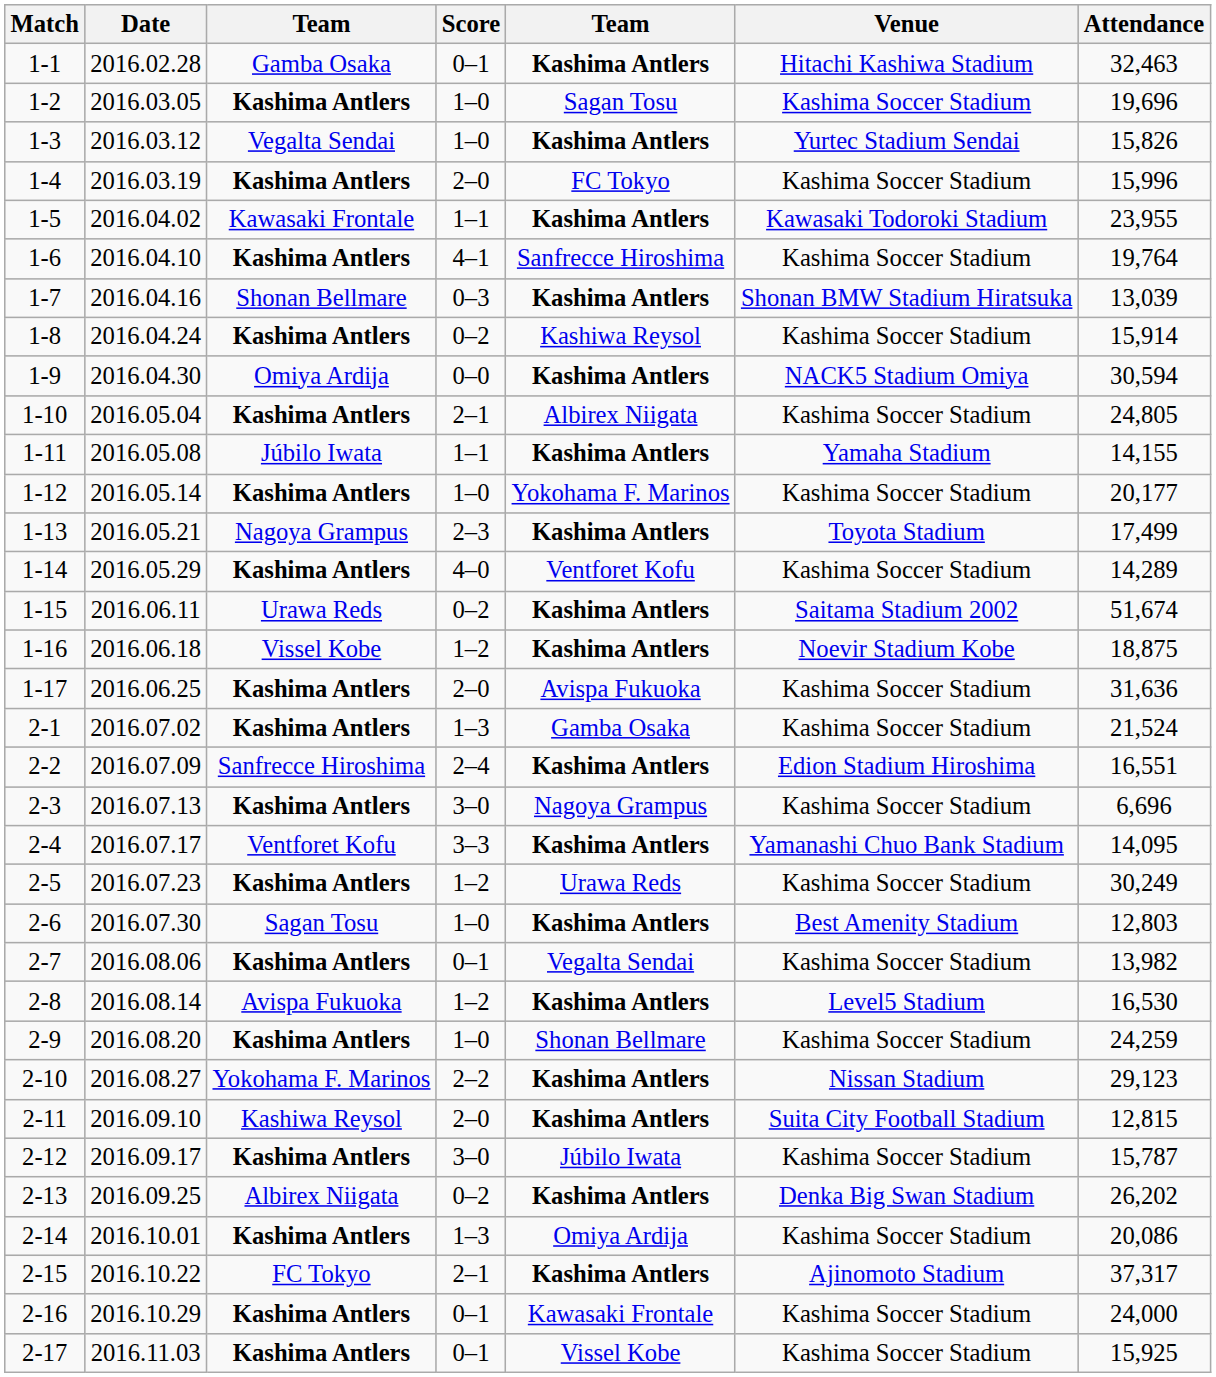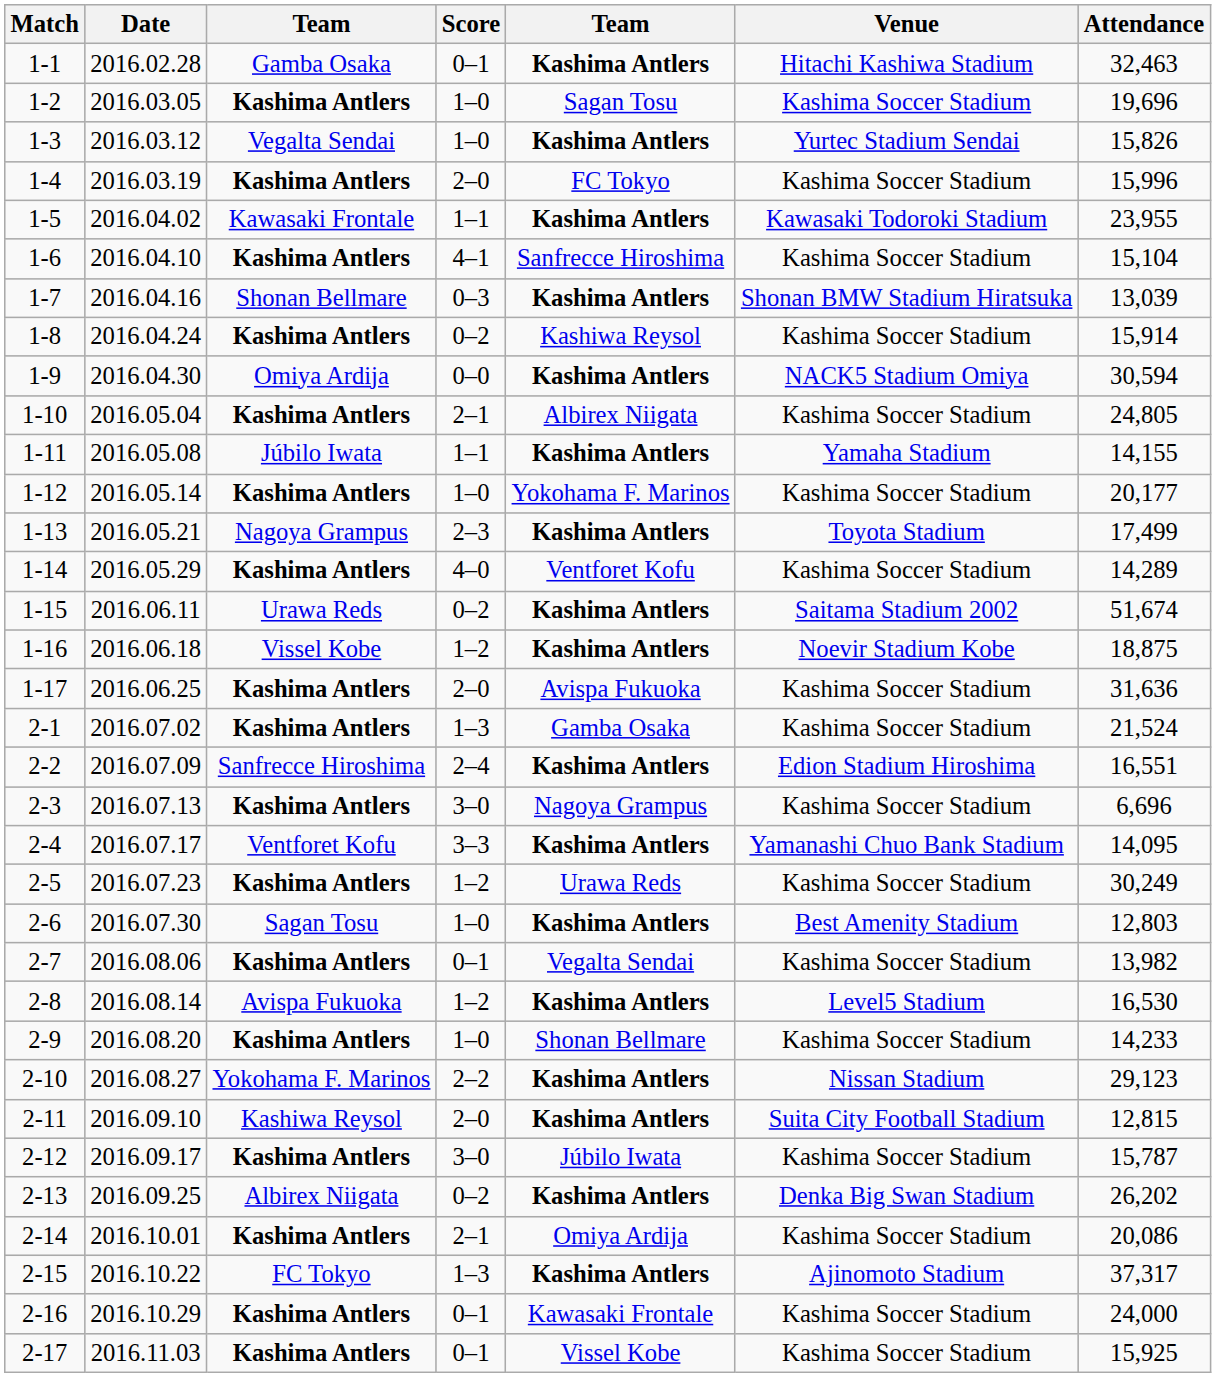 <table class="wikitable" style="text-align:center;">
 <tr>
 <th>Match</th>
 <th>Date</th>
 <th>Team</th>
 <th>Score</th>
 <th>Team</th>
 <th>Venue</th>
 <th>Attendance</th>
 </tr>
 <tr>
 <td>1-1</td>
 <td>2016.02.28</td>
 <td><a href='#'>Gamba Osaka</a></td>
 <td>0–1</td>
 <td><strong>Kashima Antlers</strong></td>
 <td><a href='#'>Hitachi Kashiwa Stadium</a></td>
 <td>32,463</td>
 </tr>
 <tr>
 <td>1-2</td>
 <td>2016.03.05</td>
 <td><strong>Kashima Antlers</strong></td>
 <td>1–0</td>
 <td><a href='#'>Sagan Tosu</a></td>
 <td><a href='#'>Kashima Soccer Stadium</a></td>
 <td>19,696</td>
 </tr>
 <tr>
 <td>1-3</td>
 <td>2016.03.12</td>
 <td><a href='#'>Vegalta Sendai</a></td>
 <td>1–0</td>
 <td><strong>Kashima Antlers</strong></td>
 <td><a href='#'>Yurtec Stadium Sendai</a></td>
 <td>15,826</td>
 </tr>
 <tr>
 <td>1-4</td>
 <td>2016.03.19</td>
 <td><strong>Kashima Antlers</strong></td>
 <td>2–0</td>
 <td><a href='#'>FC Tokyo</a></td>
 <td>Kashima Soccer Stadium</td>
 <td>15,996</td>
 </tr>
 <tr>
 <td>1-5</td>
 <td>2016.04.02</td>
 <td><a href='#'>Kawasaki Frontale</a></td>
 <td>1–1</td>
 <td><strong>Kashima Antlers</strong></td>
 <td><a href='#'>Kawasaki Todoroki Stadium</a></td>
 <td>23,955</td>
 </tr>
 <tr>
 <td>1-6</td>
 <td>2016.04.10</td>
 <td><strong>Kashima Antlers</strong></td>
 <td>4–1</td>
 <td><a href='#'>Sanfrecce Hiroshima</a></td>
 <td>Kashima Soccer Stadium</td>
-<td>19,764</td>
+<td>15,104</td>
 </tr>
 <tr>
 <td>1-7</td>
 <td>2016.04.16</td>
 <td><a href='#'>Shonan Bellmare</a></td>
 <td>0–3</td>
 <td><strong>Kashima Antlers</strong></td>
 <td><a href='#'>Shonan BMW Stadium Hiratsuka</a></td>
 <td>13,039</td>
 </tr>
 <tr>
 <td>1-8</td>
 <td>2016.04.24</td>
 <td><strong>Kashima Antlers</strong></td>
 <td>0–2</td>
 <td><a href='#'>Kashiwa Reysol</a></td>
 <td>Kashima Soccer Stadium</td>
 <td>15,914</td>
 </tr>
 <tr>
 <td>1-9</td>
 <td>2016.04.30</td>
 <td><a href='#'>Omiya Ardija</a></td>
 <td>0–0</td>
 <td><strong>Kashima Antlers</strong></td>
 <td><a href='#'>NACK5 Stadium Omiya</a></td>
 <td>30,594</td>
 </tr>
 <tr>
 <td>1-10</td>
 <td>2016.05.04</td>
 <td><strong>Kashima Antlers</strong></td>
 <td>2–1</td>
 <td><a href='#'>Albirex Niigata</a></td>
 <td>Kashima Soccer Stadium</td>
 <td>24,805</td>
 </tr>
 <tr>
 <td>1-11</td>
 <td>2016.05.08</td>
 <td><a href='#'>Júbilo Iwata</a></td>
 <td>1–1</td>
 <td><strong>Kashima Antlers</strong></td>
 <td><a href='#'>Yamaha Stadium</a></td>
 <td>14,155</td>
 </tr>
 <tr>
 <td>1-12</td>
 <td>2016.05.14</td>
 <td><strong>Kashima Antlers</strong></td>
 <td>1–0</td>
 <td><a href='#'>Yokohama F. Marinos</a></td>
 <td>Kashima Soccer Stadium</td>
 <td>20,177</td>
 </tr>
 <tr>
 <td>1-13</td>
 <td>2016.05.21</td>
 <td><a href='#'>Nagoya Grampus</a></td>
 <td>2–3</td>
 <td><strong>Kashima Antlers</strong></td>
 <td><a href='#'>Toyota Stadium</a></td>
 <td>17,499</td>
 </tr>
 <tr>
 <td>1-14</td>
 <td>2016.05.29</td>
 <td><strong>Kashima Antlers</strong></td>
 <td>4–0</td>
 <td><a href='#'>Ventforet Kofu</a></td>
 <td>Kashima Soccer Stadium</td>
 <td>14,289</td>
 </tr>
 <tr>
 <td>1-15</td>
 <td>2016.06.11</td>
 <td><a href='#'>Urawa Reds</a></td>
 <td>0–2</td>
 <td><strong>Kashima Antlers</strong></td>
 <td><a href='#'>Saitama Stadium 2002</a></td>
 <td>51,674</td>
 </tr>
 <tr>
 <td>1-16</td>
 <td>2016.06.18</td>
 <td><a href='#'>Vissel Kobe</a></td>
 <td>1–2</td>
 <td><strong>Kashima Antlers</strong></td>
 <td><a href='#'>Noevir Stadium Kobe</a></td>
 <td>18,875</td>
 </tr>
 <tr>
 <td>1-17</td>
 <td>2016.06.25</td>
 <td><strong>Kashima Antlers</strong></td>
 <td>2–0</td>
 <td><a href='#'>Avispa Fukuoka</a></td>
 <td>Kashima Soccer Stadium</td>
 <td>31,636</td>
 </tr>
 <tr>
 <td>2-1</td>
 <td>2016.07.02</td>
 <td><strong>Kashima Antlers</strong></td>
 <td>1–3</td>
 <td><a href='#'>Gamba Osaka</a></td>
 <td>Kashima Soccer Stadium</td>
 <td>21,524</td>
 </tr>
 <tr>
 <td>2-2</td>
 <td>2016.07.09</td>
 <td><a href='#'>Sanfrecce Hiroshima</a></td>
 <td>2–4</td>
 <td><strong>Kashima Antlers</strong></td>
 <td><a href='#'>Edion Stadium Hiroshima</a></td>
 <td>16,551</td>
 </tr>
 <tr>
 <td>2-3</td>
 <td>2016.07.13</td>
 <td><strong>Kashima Antlers</strong></td>
 <td>3–0</td>
 <td><a href='#'>Nagoya Grampus</a></td>
 <td>Kashima Soccer Stadium</td>
 <td>6,696</td>
 </tr>
 <tr>
 <td>2-4</td>
 <td>2016.07.17</td>
 <td><a href='#'>Ventforet Kofu</a></td>
 <td>3–3</td>
 <td><strong>Kashima Antlers</strong></td>
 <td><a href='#'>Yamanashi Chuo Bank Stadium</a></td>
 <td>14,095</td>
 </tr>
 <tr>
 <td>2-5</td>
 <td>2016.07.23</td>
 <td><strong>Kashima Antlers</strong></td>
 <td>1–2</td>
 <td><a href='#'>Urawa Reds</a></td>
 <td>Kashima Soccer Stadium</td>
 <td>30,249</td>
 </tr>
 <tr>
 <td>2-6</td>
 <td>2016.07.30</td>
 <td><a href='#'>Sagan Tosu</a></td>
 <td>1–0</td>
 <td><strong>Kashima Antlers</strong></td>
 <td><a href='#'>Best Amenity Stadium</a></td>
 <td>12,803</td>
 </tr>
 <tr>
 <td>2-7</td>
 <td>2016.08.06</td>
 <td><strong>Kashima Antlers</strong></td>
 <td>0–1</td>
 <td><a href='#'>Vegalta Sendai</a></td>
 <td>Kashima Soccer Stadium</td>
 <td>13,982</td>
 </tr>
 <tr>
 <td>2-8</td>
 <td>2016.08.14</td>
 <td><a href='#'>Avispa Fukuoka</a></td>
 <td>1–2</td>
 <td><strong>Kashima Antlers</strong></td>
 <td><a href='#'>Level5 Stadium</a></td>
 <td>16,530</td>
 </tr>
 <tr>
 <td>2-9</td>
 <td>2016.08.20</td>
 <td><strong>Kashima Antlers</strong></td>
 <td>1–0</td>
 <td><a href='#'>Shonan Bellmare</a></td>
 <td>Kashima Soccer Stadium</td>
-<td>24,259</td>
+<td>14,233</td>
 </tr>
 <tr>
 <td>2-10</td>
 <td>2016.08.27</td>
 <td><a href='#'>Yokohama F. Marinos</a></td>
 <td>2–2</td>
 <td><strong>Kashima Antlers</strong></td>
 <td><a href='#'>Nissan Stadium</a></td>
 <td>29,123</td>
 </tr>
 <tr>
 <td>2-11</td>
 <td>2016.09.10</td>
 <td><a href='#'>Kashiwa Reysol</a></td>
 <td>2–0</td>
 <td><strong>Kashima Antlers</strong></td>
 <td><a href='#'>Suita City Football Stadium</a></td>
 <td>12,815</td>
 </tr>
 <tr>
 <td>2-12</td>
 <td>2016.09.17</td>
 <td><strong>Kashima Antlers</strong></td>
 <td>3–0</td>
 <td><a href='#'>Júbilo Iwata</a></td>
 <td>Kashima Soccer Stadium</td>
 <td>15,787</td>
 </tr>
 <tr>
 <td>2-13</td>
 <td>2016.09.25</td>
 <td><a href='#'>Albirex Niigata</a></td>
 <td>0–2</td>
 <td><strong>Kashima Antlers</strong></td>
 <td><a href='#'>Denka Big Swan Stadium</a></td>
 <td>26,202</td>
 </tr>
 <tr>
 <td>2-14</td>
 <td>2016.10.01</td>
 <td><strong>Kashima Antlers</strong></td>
-<td>1–3</td>
+<td>2–1</td>
 <td><a href='#'>Omiya Ardija</a></td>
 <td>Kashima Soccer Stadium</td>
 <td>20,086</td>
 </tr>
 <tr>
 <td>2-15</td>
 <td>2016.10.22</td>
 <td><a href='#'>FC Tokyo</a></td>
-<td>2–1</td>
+<td>1–3</td>
 <td><strong>Kashima Antlers</strong></td>
 <td><a href='#'>Ajinomoto Stadium</a></td>
 <td>37,317</td>
 </tr>
 <tr>
 <td>2-16</td>
 <td>2016.10.29</td>
 <td><strong>Kashima Antlers</strong></td>
 <td>0–1</td>
 <td><a href='#'>Kawasaki Frontale</a></td>
 <td>Kashima Soccer Stadium</td>
 <td>24,000</td>
 </tr>
 <tr>
 <td>2-17</td>
 <td>2016.11.03</td>
 <td><strong>Kashima Antlers</strong></td>
 <td>0–1</td>
 <td><a href='#'>Vissel Kobe</a></td>
 <td>Kashima Soccer Stadium</td>
 <td>15,925</td>
 </tr>
 </table>
